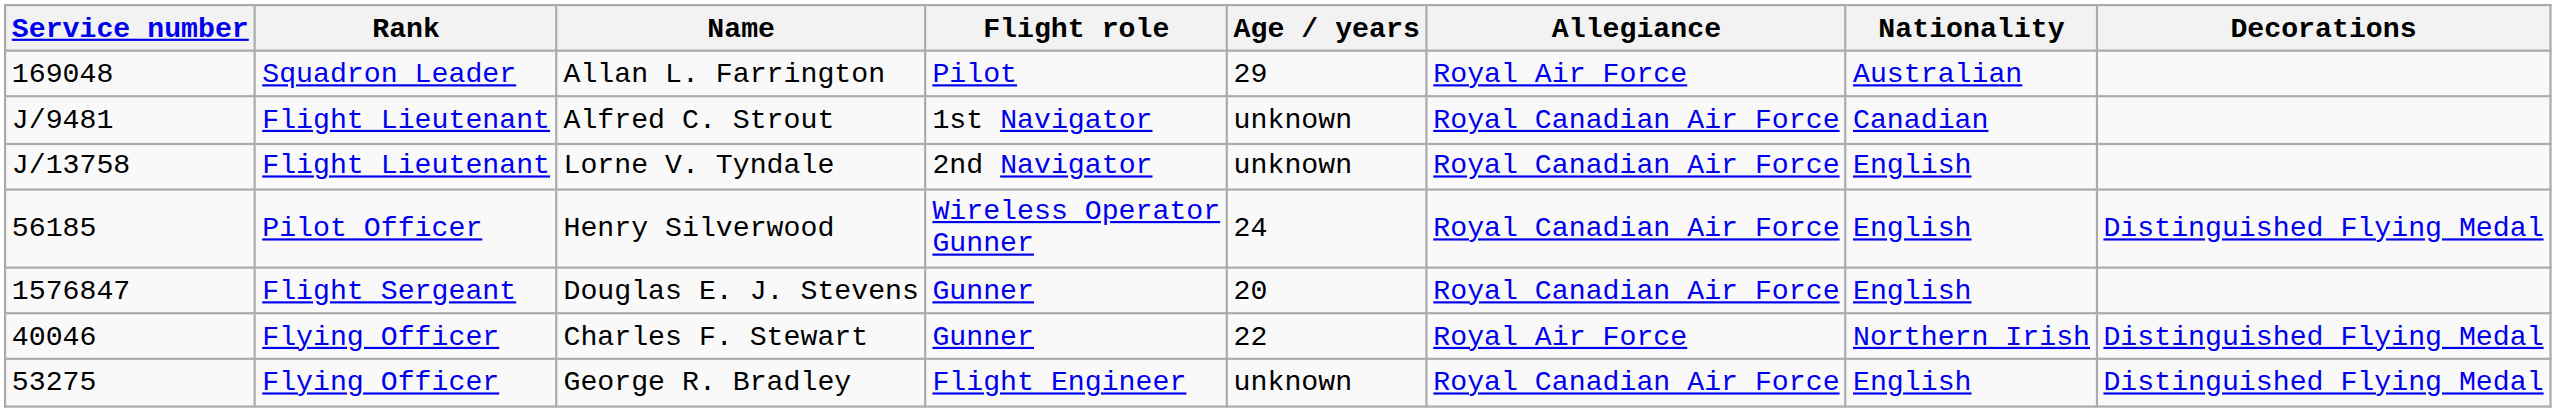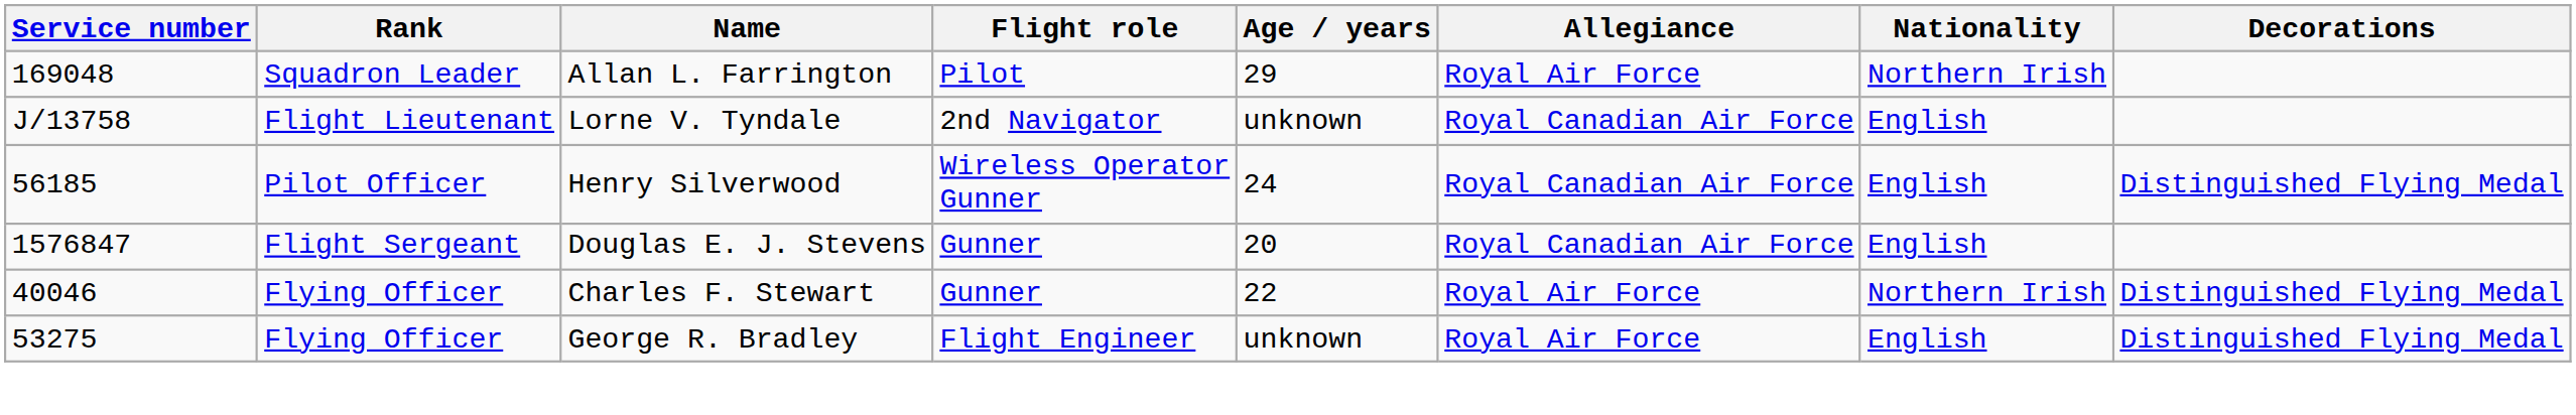 <table class="wikitable">
 <tr>
 <th><a href='#'>Service number</a></th>
 <th>Rank</th>
 <th>Name</th>
 <th>Flight role</th>
 <th>Age / years</th>
 <th>Allegiance</th>
 <th>Nationality</th>
 <th>Decorations</th>
 </tr>
 <tr>
 <td>169048</td>
 <td><a href='#'>Squadron Leader</a></td>
 <td>Allan L. Farrington</td>
 <td><a href='#'>Pilot</a></td>
 <td>29</td>
 <td> <a href='#'>Royal Air Force</a></td>
-<td><a href='#'>Australian</a></td>
-<td></td>
-</tr>
-<tr>
-<td>J/9481</td>
-<td><a href='#'>Flight Lieutenant</a></td>
-<td>Alfred C. Strout</td>
-<td>1st <a href='#'>Navigator</a></td>
-<td>unknown</td>
-<td> <a href='#'>Royal Canadian Air Force</a></td>
-<td><a href='#'>Canadian</a></td>
+<td><a href='#'>Northern Irish</a></td>
 <td></td>
 </tr>
 <tr>
 <td>J/13758</td>
 <td><a href='#'>Flight Lieutenant</a></td>
 <td>Lorne V. Tyndale</td>
 <td>2nd <a href='#'>Navigator</a></td>
 <td>unknown</td>
 <td> <a href='#'>Royal Canadian Air Force</a></td>
 <td><a href='#'>English</a></td>
 <td></td>
 </tr>
 <tr>
 <td>56185</td>
 <td><a href='#'>Pilot Officer</a></td>
 <td>Henry Silverwood</td>
 <td><a href='#'>Wireless Operator</a><br><a href='#'>Gunner</a></td>
 <td>24</td>
 <td> <a href='#'>Royal Canadian Air Force</a></td>
 <td><a href='#'>English</a></td>
 <td> <a href='#'>Distinguished Flying Medal</a></td>
 </tr>
 <tr>
 <td>1576847</td>
 <td><a href='#'>Flight Sergeant</a></td>
 <td>Douglas E. J. Stevens</td>
 <td><a href='#'>Gunner</a></td>
 <td>20</td>
 <td> <a href='#'>Royal Canadian Air Force</a></td>
 <td><a href='#'>English</a></td>
 <td></td>
 </tr>
 <tr>
 <td>40046</td>
 <td><a href='#'>Flying Officer</a></td>
 <td>Charles F. Stewart</td>
 <td><a href='#'>Gunner</a></td>
 <td>22</td>
 <td> <a href='#'>Royal Air Force</a></td>
 <td><a href='#'>Northern Irish</a></td>
 <td> <a href='#'>Distinguished Flying Medal</a></td>
 </tr>
 <tr>
 <td>53275</td>
 <td><a href='#'>Flying Officer</a></td>
 <td>George R. Bradley</td>
 <td><a href='#'>Flight Engineer</a></td>
 <td>unknown</td>
-<td> <a href='#'>Royal Canadian Air Force</a></td>
+<td> <a href='#'>Royal Air Force</a></td>
 <td><a href='#'>English</a></td>
 <td> <a href='#'>Distinguished Flying Medal</a></td>
 </tr>
 </table>
